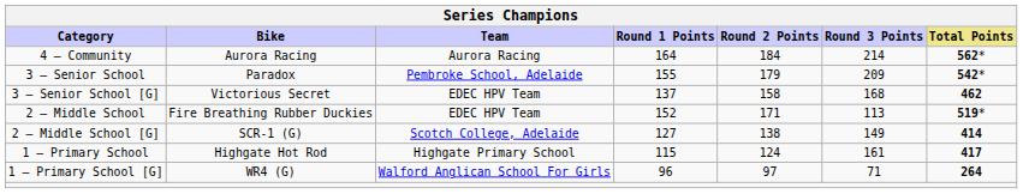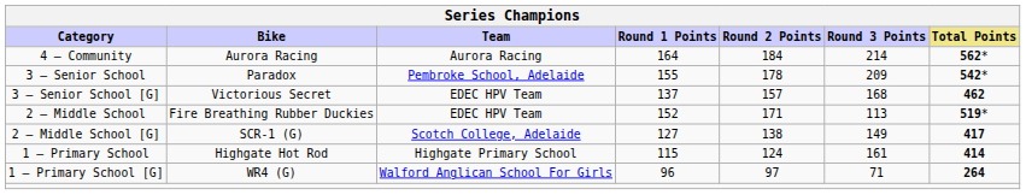 <table class="wikitable collapsible collapsed" style="font-size: 85%; text-align:center">
 <tr>
 <th colspan="7" width="500"><big>Series Champions</big></th>
 </tr>
 <tr>
 <th style="background:#ccf">Category</th>
 <th style="background:#ccf">Bike</th>
 <th style="background:#ccf">Team</th>
 <th style="background:#ccf">Round 1 Points</th>
 <th style="background:#ccf">Round 2 Points</th>
 <th style="background:#ccf">Round 3 Points</th>
 <th style="background:#f0e68c">Total Points</th>
 </tr>
 <tr>
 <td>4 – Community</td>
 <td>Aurora Racing</td>
 <td> Aurora Racing</td>
 <td>164</td>
 <td>184</td>
 <td>214</td>
 <td><strong>562</strong>*</td>
 </tr>
 <tr>
 <td>3 – Senior School</td>
 <td>Paradox</td>
 <td> <a href='#'>Pembroke School, Adelaide</a></td>
 <td>155</td>
-<td>179</td>
+<td>178</td>
 <td>209</td>
 <td><strong>542</strong>*</td>
 </tr>
 <tr>
 <td>3 – Senior School [G]</td>
 <td>Victorious Secret</td>
 <td> EDEC HPV Team</td>
 <td>137</td>
-<td>158</td>
+<td>157</td>
 <td>168</td>
 <td><strong>462</strong></td>
 </tr>
 <tr>
 <td>2 – Middle School</td>
 <td>Fire Breathing Rubber Duckies</td>
 <td> EDEC HPV Team</td>
 <td>152</td>
 <td>171</td>
 <td>113</td>
 <td><strong>519</strong>*</td>
 </tr>
 <tr>
 <td>2 – Middle School [G]</td>
 <td>SCR-1 (G)</td>
 <td> <a href='#'>Scotch College, Adelaide</a></td>
 <td>127</td>
 <td>138</td>
 <td>149</td>
-<td><strong>414</strong></td>
+<td><strong>417</strong></td>
 </tr>
 <tr>
 <td>1 – Primary School</td>
 <td>Highgate Hot Rod</td>
 <td> Highgate Primary School</td>
 <td>115</td>
 <td>124</td>
 <td>161</td>
-<td><strong>417</strong></td>
+<td><strong>414</strong></td>
 </tr>
 <tr>
 <td>1 – Primary School [G]</td>
 <td>WR4 (G)</td>
 <td> <a href='#'>Walford Anglican School For Girls</a></td>
 <td>96</td>
 <td>97</td>
 <td>71</td>
 <td><strong>264</strong></td>
 </tr>
 <tr>
 <td colspan="7"></td>
 </tr>
 </table>
